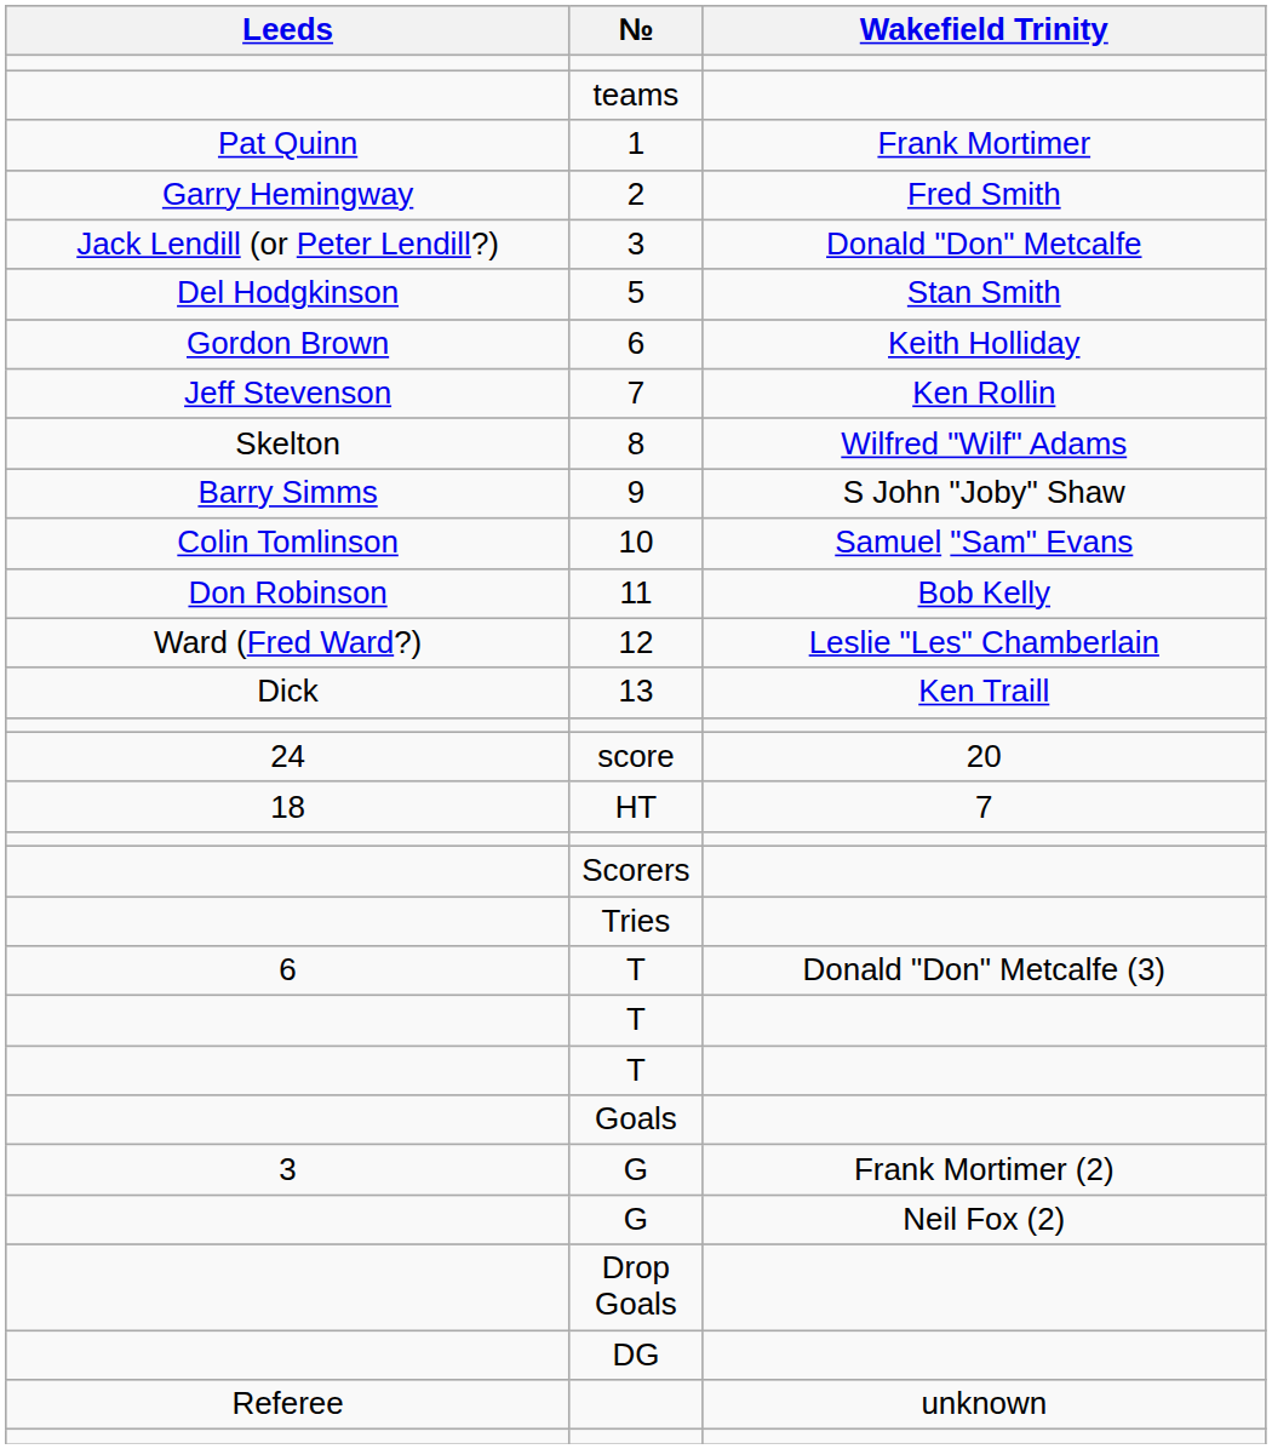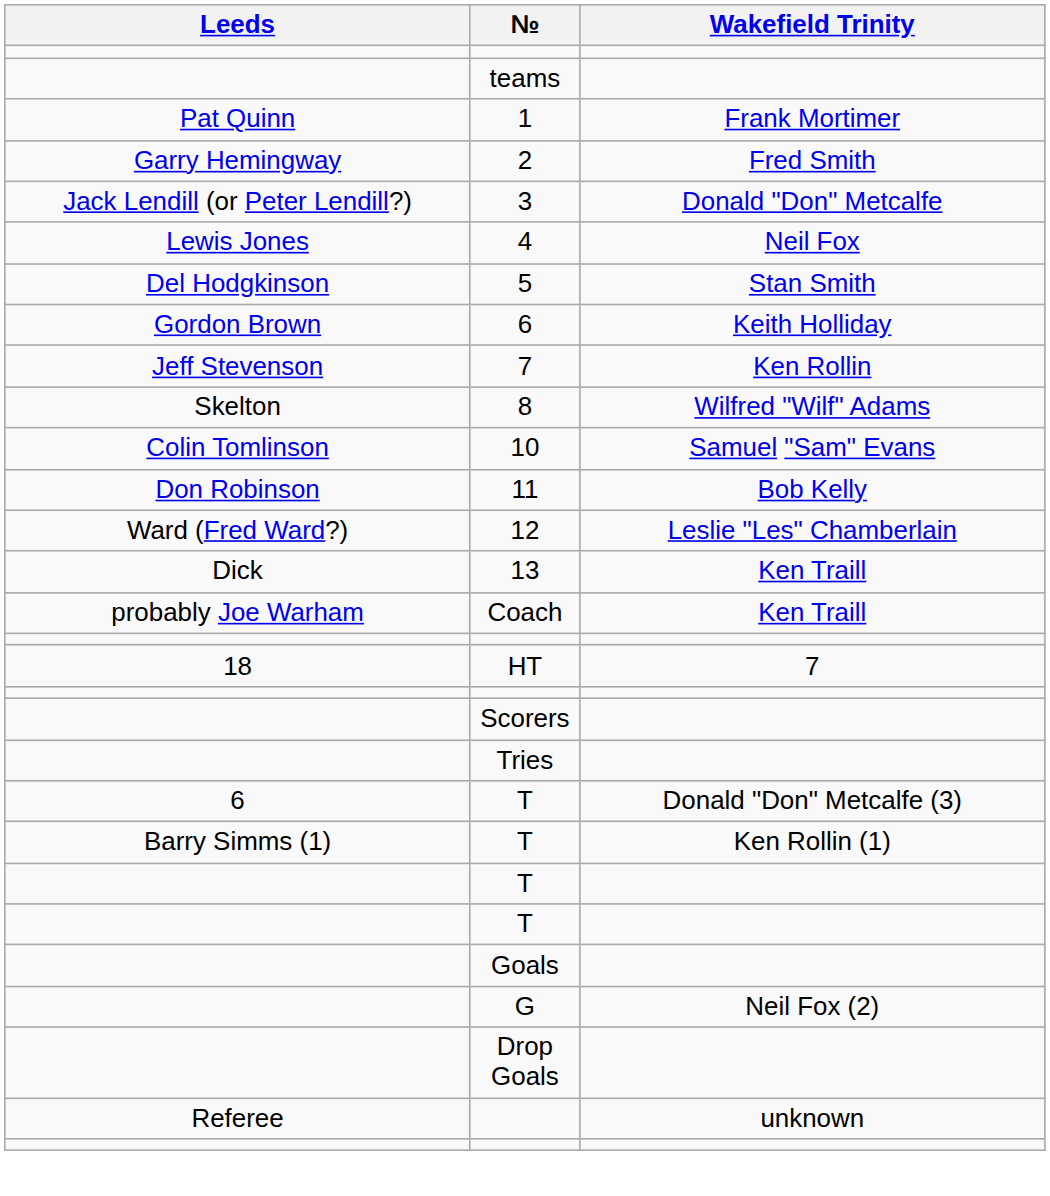 <table class="wikitable" style="text-align:center;">
 <tr>
 <th width=280 abbr=winner><a href='#'>Leeds</a></th>
 <th width=60 abbr="Number">№</th>
 <th width=280 abbr=runner-up><a href='#'>Wakefield Trinity</a></th>
 </tr>
 <tr>
 <td></td>
 <td></td>
 <td></td>
 </tr>
 <tr>
 <td></td>
 <td>teams</td>
 <td></td>
 </tr>
 <tr>
 <td><a href='#'>Pat Quinn</a></td>
 <td>1</td>
 <td><a href='#'>Frank Mortimer</a></td>
 </tr>
 <tr>
 <td><a href='#'>Garry Hemingway</a></td>
 <td>2</td>
 <td><a href='#'>Fred Smith</a></td>
 </tr>
 <tr>
 <td><a href='#'>Jack Lendill</a> (or <a href='#'>Peter Lendill</a>?)</td>
 <td>3</td>
 <td><a href='#'>Donald "Don" Metcalfe</a></td>
 </tr>
 <tr>
+<td><a href='#'>Lewis Jones</a></td>
+<td>4</td>
+<td><a href='#'>Neil Fox</a></td>
+</tr>
+<tr>
 <td><a href='#'>Del Hodgkinson</a></td>
 <td>5</td>
 <td><a href='#'>Stan Smith</a></td>
 </tr>
 <tr>
 <td><a href='#'>Gordon Brown</a></td>
 <td>6</td>
 <td><a href='#'>Keith Holliday</a></td>
 </tr>
 <tr>
 <td><a href='#'>Jeff Stevenson</a></td>
 <td>7</td>
 <td><a href='#'>Ken Rollin</a></td>
 </tr>
 <tr>
 <td>Skelton</td>
 <td>8</td>
 <td><a href='#'>Wilfred "Wilf" Adams</a></td>
-</tr>
-<tr>
-<td><a href='#'>Barry Simms</a></td>
-<td>9</td>
-<td>S John "Joby" Shaw</td>
 </tr>
 <tr>
 <td><a href='#'>Colin Tomlinson</a></td>
 <td>10</td>
 <td><a href='#'>Samuel</a> <a href='#'>"Sam" Evans</a></td>
 </tr>
 <tr>
 <td><a href='#'>Don Robinson</a></td>
 <td>11</td>
 <td><a href='#'>Bob Kelly</a></td>
 </tr>
 <tr>
 <td>Ward (<a href='#'>Fred Ward</a>?)</td>
 <td>12</td>
 <td><a href='#'>Leslie "Les" Chamberlain</a></td>
 </tr>
 <tr>
 <td>Dick</td>
 <td>13</td>
 <td><a href='#'>Ken Traill</a></td>
 </tr>
 <tr>
+<td>probably <a href='#'>Joe Warham</a></td>
+<td>Coach</td>
+<td><a href='#'>Ken Traill</a></td>
+</tr>
+<tr>
 <td></td>
 <td></td>
 <td></td>
-</tr>
-<tr>
-<td>24</td>
-<td>score</td>
-<td>20</td>
 </tr>
 <tr>
 <td>18</td>
 <td>HT</td>
 <td>7</td>
 </tr>
 <tr>
 <td></td>
 <td></td>
 <td></td>
 </tr>
 <tr>
 <td></td>
 <td>Scorers</td>
 <td></td>
 </tr>
 <tr>
 <td></td>
 <td>Tries</td>
 <td></td>
 </tr>
 <tr>
 <td>6</td>
 <td>T</td>
 <td>Donald "Don" Metcalfe (3)</td>
 </tr>
 <tr>
+<td>Barry Simms (1)</td>
+<td>T</td>
+<td>Ken Rollin (1)</td>
+</tr>
+<tr>
 <td></td>
 <td>T</td>
 <td></td>
 </tr>
 <tr>
 <td></td>
 <td>T</td>
 <td></td>
 </tr>
 <tr>
 <td></td>
 <td>Goals</td>
 <td></td>
 </tr>
 <tr>
-<td>3</td>
-<td>G</td>
-<td>Frank Mortimer (2)</td>
-</tr>
-<tr>
 <td></td>
 <td>G</td>
 <td>Neil Fox (2)</td>
 </tr>
 <tr>
 <td></td>
 <td>Drop Goals</td>
-<td></td>
-</tr>
-<tr>
-<td></td>
-<td>DG</td>
 <td></td>
 </tr>
 <tr>
 <td>Referee</td>
 <td></td>
 <td>unknown</td>
 </tr>
 <tr>
 <td></td>
 <td></td>
 <td></td>
 </tr>
 </table>
